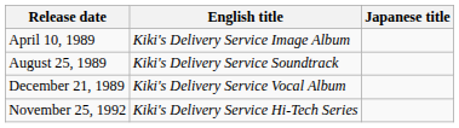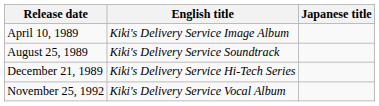 <table class="wikitable sortable">
 <tr>
 <th>Release date</th>
 <th>English title</th>
 <th>Japanese title</th>
 </tr>
 <tr>
 <td>April 10, 1989</td>
 <td><em>Kiki's Delivery Service Image Album</em></td>
 <td></td>
 </tr>
 <tr>
 <td>August 25, 1989</td>
 <td><em>Kiki's Delivery Service Soundtrack</em></td>
 <td></td>
 </tr>
 <tr>
 <td>December 21, 1989</td>
-<td><em>Kiki's Delivery Service Vocal Album</em></td>
+<td><em>Kiki's Delivery Service Hi-Tech Series</em></td>
 <td></td>
 </tr>
 <tr>
 <td>November 25, 1992</td>
-<td><em>Kiki's Delivery Service Hi-Tech Series</em></td>
+<td><em>Kiki's Delivery Service Vocal Album</em></td>
 <td></td>
 </tr>
 </table>
